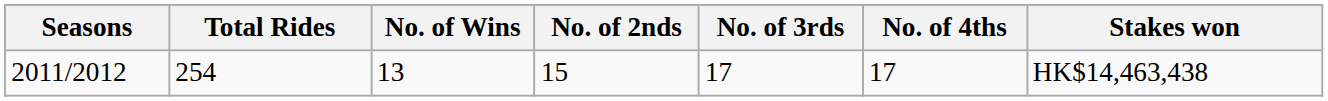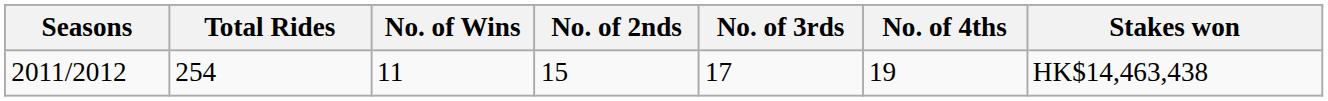 <table class="wikitable sortable" style="font-size:90%;">
 <tr>
 <th width="80px">Seasons</th>
 <th width="100px">Total Rides</th>
 <th width="80px">No. of Wins</th>
 <th width="80px">No. of 2nds</th>
 <th width="80px">No. of 3rds</th>
 <th width="80px">No. of 4ths</th>
 <th width="150px">Stakes won</th>
 </tr>
 <tr>
 <td>2011/2012</td>
 <td>254</td>
-<td>13</td>
+<td>11</td>
 <td>15</td>
 <td>17</td>
-<td>17</td>
+<td>19</td>
 <td>HK$14,463,438</td>
 </tr>
 </table>
